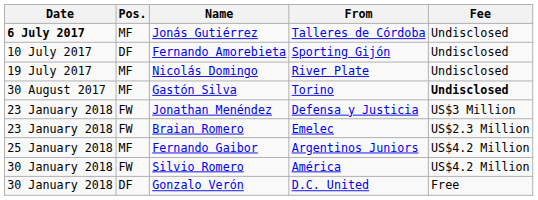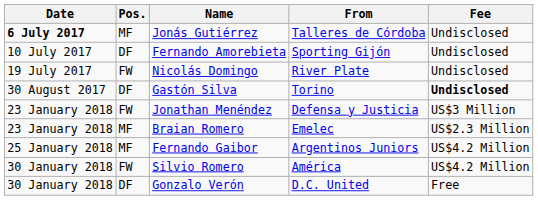 <table class="wikitable">
 <tr>
 <th>Date</th>
 <th>Pos.</th>
 <th>Name</th>
 <th>From</th>
 <th>Fee</th>
 </tr>
 <tr>
 <td><strong>6 July 2017</strong></td>
 <td>MF</td>
 <td> <a href='#'>Jonás Gutiérrez</a></td>
 <td> <a href='#'>Talleres de Córdoba</a></td>
 <td>Undisclosed</td>
 </tr>
 <tr>
 <td>10 July 2017</td>
 <td>DF</td>
 <td> <a href='#'>Fernando Amorebieta</a></td>
 <td> <a href='#'>Sporting Gijón</a></td>
 <td>Undisclosed</td>
 </tr>
 <tr>
 <td>19 July 2017</td>
-<td>MF</td>
+<td>FW</td>
 <td> <a href='#'>Nicolás Domingo</a></td>
 <td> <a href='#'>River Plate</a></td>
 <td>Undisclosed</td>
 </tr>
 <tr>
 <td>30 August 2017</td>
-<td>MF</td>
+<td>DF</td>
 <td> <a href='#'>Gastón Silva</a></td>
 <td> <a href='#'>Torino</a></td>
 <td><strong>Undisclosed</strong></td>
 </tr>
 <tr>
 <td>23 January 2018</td>
 <td>FW</td>
 <td> <a href='#'>Jonathan Menéndez</a></td>
 <td> <a href='#'>Defensa y Justicia</a></td>
 <td>US$3 Million</td>
 </tr>
 <tr>
 <td>23 January 2018</td>
-<td>FW</td>
+<td>MF</td>
 <td> <a href='#'>Braian Romero</a></td>
 <td> <a href='#'>Emelec</a></td>
 <td>US$2.3 Million</td>
 </tr>
 <tr>
 <td>25 January 2018</td>
 <td>MF</td>
 <td> <a href='#'>Fernando Gaibor</a></td>
 <td> <a href='#'>Argentinos Juniors</a></td>
 <td>US$4.2 Million</td>
 </tr>
 <tr>
 <td>30 January 2018</td>
 <td>FW</td>
 <td> <a href='#'>Silvio Romero</a></td>
 <td> <a href='#'>América</a></td>
 <td>US$4.2 Million</td>
 </tr>
 <tr>
 <td>30 January 2018</td>
 <td>DF</td>
 <td> <a href='#'>Gonzalo Verón</a></td>
 <td> <a href='#'>D.C. United</a></td>
 <td>Free</td>
 </tr>
 </table>
